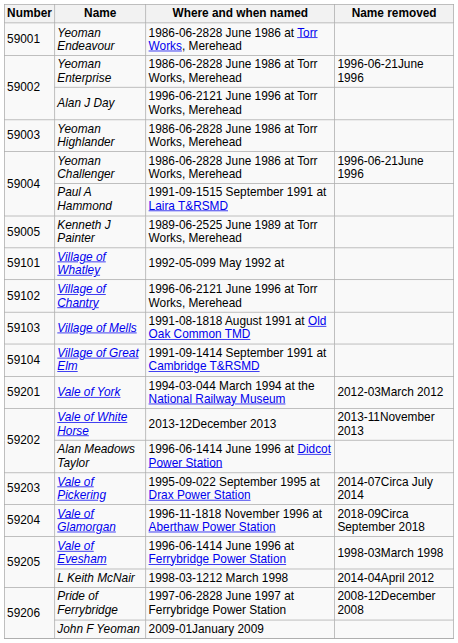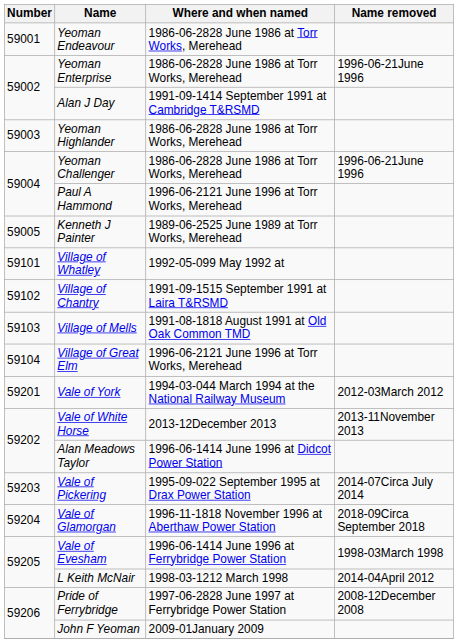 <table class="wikitable sortable">
 <tr>
 <th align=left>Number</th>
 <th align=centre>Name</th>
 <th align=centre>Where and when named</th>
 <th align=centre>Name removed</th>
 </tr>
 <tr>
 <td>59001</td>
 <td><em>Yeoman Endeavour</em></td>
 <td><span>1986-06-28</span>28 June 1986 at <a href='#'>Torr Works</a>, Merehead</td>
 <td></td>
 </tr>
 <tr>
 <td rowspan="2">59002</td>
 <td><em>Yeoman Enterprise</em></td>
 <td><span>1986-06-28</span>28 June 1986 at Torr Works, Merehead</td>
 <td><span>1996-06-21</span>June 1996</td>
 </tr>
 <tr>
 <td><em>Alan J Day</em></td>
-<td><span>1996-06-21</span>21 June 1996 at Torr Works, Merehead</td>
+<td><span>1991-09-14</span>14 September 1991 at <a href='#'>Cambridge T&RSMD</a></td>
 <td></td>
 </tr>
 <tr>
 <td>59003</td>
 <td><em>Yeoman Highlander</em></td>
 <td><span>1986-06-28</span>28 June 1986 at Torr Works, Merehead</td>
 <td></td>
 </tr>
 <tr>
 <td rowspan="2">59004</td>
 <td><em>Yeoman Challenger</em></td>
 <td><span>1986-06-28</span>28 June 1986 at Torr Works, Merehead</td>
 <td><span>1996-06-21</span>June 1996</td>
 </tr>
 <tr>
 <td><em>Paul A Hammond</em></td>
-<td><span>1991-09-15</span>15 September 1991 at <a href='#'>Laira T&RSMD</a></td>
+<td><span>1996-06-21</span>21 June 1996 at Torr Works, Merehead</td>
 <td></td>
 </tr>
 <tr>
 <td>59005</td>
 <td><em>Kenneth J Painter</em></td>
 <td><span>1989-06-25</span>25 June 1989 at Torr Works, Merehead</td>
 <td></td>
 </tr>
 <tr>
 <td>59101</td>
 <td><a href='#'><em>Village of Whatley</em></a></td>
 <td><span>1992-05-09</span>9 May 1992 at </td>
 <td></td>
 </tr>
 <tr>
 <td>59102</td>
 <td><a href='#'><em>Village of Chantry</em></a></td>
-<td><span>1996-06-21</span>21 June 1996 at Torr Works, Merehead</td>
+<td><span>1991-09-15</span>15 September 1991 at <a href='#'>Laira T&RSMD</a></td>
 <td></td>
 </tr>
 <tr>
 <td>59103</td>
 <td><a href='#'><em>Village of Mells</em></a></td>
 <td><span>1991-08-18</span>18 August 1991 at <a href='#'>Old Oak Common TMD</a></td>
 <td></td>
 </tr>
 <tr>
 <td>59104</td>
 <td><a href='#'><em>Village of Great Elm</em></a></td>
-<td><span>1991-09-14</span>14 September 1991 at <a href='#'>Cambridge T&RSMD</a></td>
+<td><span>1996-06-21</span>21 June 1996 at Torr Works, Merehead</td>
 <td></td>
 </tr>
 <tr>
 <td>59201</td>
 <td><em><a href='#'>Vale of York</a></em></td>
 <td><span>1994-03-04</span>4 March 1994 at the <a href='#'>National Railway Museum</a></td>
 <td><span>2012-03</span>March 2012</td>
 </tr>
 <tr>
 <td rowspan="2">59202</td>
 <td><em><a href='#'>Vale of White Horse</a></em></td>
 <td><span>2013-12</span>December 2013</td>
 <td><span>2013-11</span>November 2013</td>
 </tr>
 <tr>
 <td><em>Alan Meadows Taylor</em></td>
 <td><span>1996-06-14</span>14 June 1996 at <a href='#'>Didcot Power Station</a></td>
 <td></td>
 </tr>
 <tr>
 <td>59203</td>
 <td><em><a href='#'>Vale of Pickering</a></em></td>
 <td><span>1995-09-02</span>2 September 1995 at <a href='#'>Drax Power Station</a></td>
 <td><span>2014-07</span>Circa July 2014</td>
 </tr>
 <tr>
 <td>59204</td>
 <td><em><a href='#'>Vale of Glamorgan</a></em></td>
 <td><span>1996-11-18</span>18 November 1996 at <a href='#'>Aberthaw Power Station</a></td>
 <td><span>2018-09</span>Circa September 2018</td>
 </tr>
 <tr>
 <td rowspan="2">59205</td>
 <td><em><a href='#'>Vale of Evesham</a></em></td>
 <td><span>1996-06-14</span>14 June 1996 at <a href='#'>Ferrybridge Power Station</a></td>
 <td><span>1998-03</span>March 1998</td>
 </tr>
 <tr>
 <td><em>L Keith McNair</em></td>
 <td><span>1998-03-12</span>12 March 1998</td>
 <td><span>2014-04</span>April 2012</td>
 </tr>
 <tr>
 <td rowspan="2">59206</td>
 <td><em>Pride of Ferrybridge</em></td>
 <td><span>1997-06-28</span>28 June 1997 at Ferrybridge Power Station</td>
 <td><span>2008-12</span>December 2008</td>
 </tr>
 <tr>
 <td><em>John F Yeoman</em></td>
 <td><span>2009-01</span>January 2009</td>
 <td></td>
 </tr>
 <tr>
 </tr>
 </table>
